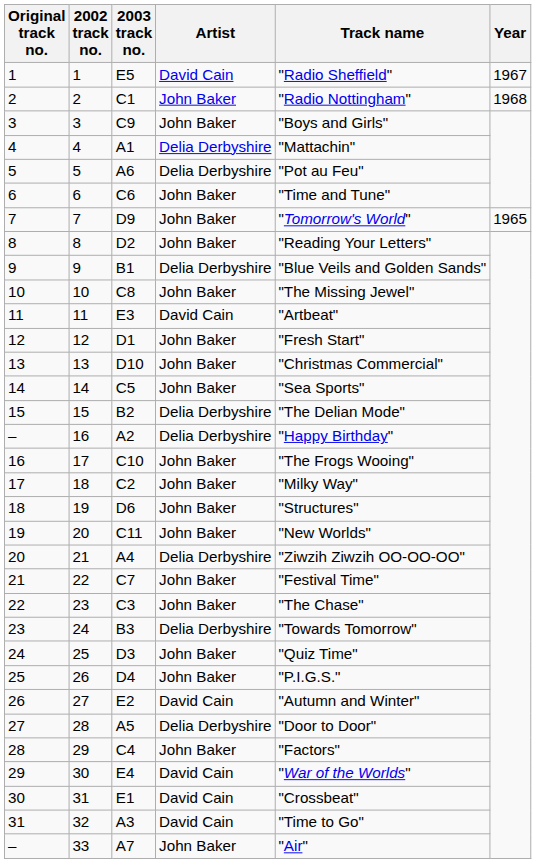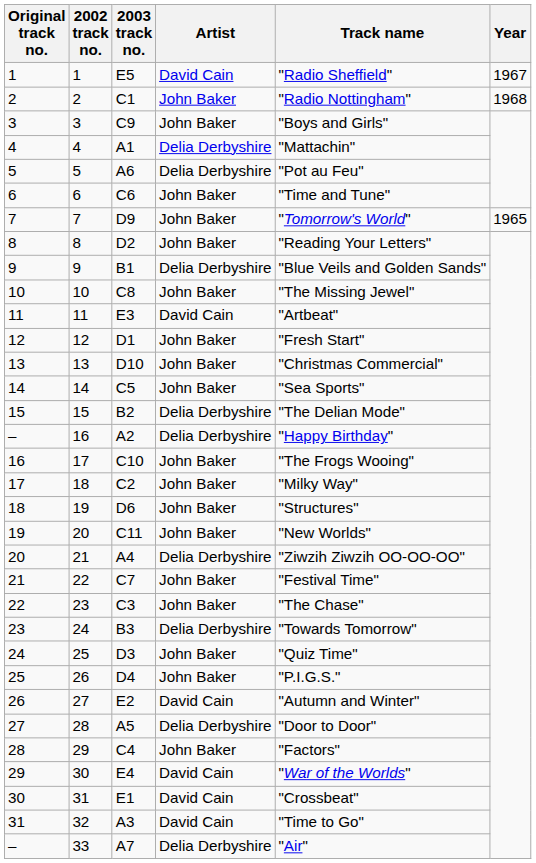 <table border="1" class="wikitable">
 <tr>
 <th>Original<br> track<br> no.</th>
 <th>2002<br> track<br> no.</th>
 <th>2003<br> track<br> no.</th>
 <th>Artist</th>
 <th>Track name</th>
 <th>Year</th>
 </tr>
 <tr>
 <td>1</td>
 <td>1</td>
 <td>E5</td>
 <td><a href='#'>David Cain</a></td>
 <td>"<a href='#'>Radio Sheffield</a>"</td>
 <td>1967</td>
 </tr>
 <tr>
 <td>2</td>
 <td>2</td>
 <td>C1</td>
 <td><a href='#'>John Baker</a></td>
 <td>"<a href='#'>Radio Nottingham</a>"</td>
 <td>1968</td>
 </tr>
 <tr>
 <td>3</td>
 <td>3</td>
 <td>C9</td>
 <td>John Baker</td>
 <td>"Boys and Girls"</td>
 </tr>
 <tr>
 <td>4</td>
 <td>4</td>
 <td>A1</td>
 <td><a href='#'>Delia Derbyshire</a></td>
 <td>"Mattachin"</td>
 </tr>
 <tr>
 <td>5</td>
 <td>5</td>
 <td>A6</td>
 <td>Delia Derbyshire</td>
 <td>"Pot au Feu"</td>
 </tr>
 <tr>
 <td>6</td>
 <td>6</td>
 <td>C6</td>
 <td>John Baker</td>
 <td>"Time and Tune"</td>
 </tr>
 <tr>
 <td>7</td>
 <td>7</td>
 <td>D9</td>
 <td>John Baker</td>
 <td>"<em><a href='#'>Tomorrow's World</a></em>"</td>
 <td>1965</td>
 </tr>
 <tr>
 <td>8</td>
 <td>8</td>
 <td>D2</td>
 <td>John Baker</td>
 <td>"Reading Your Letters"</td>
 </tr>
 <tr>
 <td>9</td>
 <td>9</td>
 <td>B1</td>
 <td>Delia Derbyshire</td>
 <td>"Blue Veils and Golden Sands"</td>
 </tr>
 <tr>
 <td>10</td>
 <td>10</td>
 <td>C8</td>
 <td>John Baker</td>
 <td>"The Missing Jewel"</td>
 </tr>
 <tr>
 <td>11</td>
 <td>11</td>
 <td>E3</td>
 <td>David Cain</td>
 <td>"Artbeat"</td>
 </tr>
 <tr>
 <td>12</td>
 <td>12</td>
 <td>D1</td>
 <td>John Baker</td>
 <td>"Fresh Start"</td>
 </tr>
 <tr>
 <td>13</td>
 <td>13</td>
 <td>D10</td>
 <td>John Baker</td>
 <td>"Christmas Commercial"</td>
 </tr>
 <tr>
 <td>14</td>
 <td>14</td>
 <td>C5</td>
 <td>John Baker</td>
 <td>"Sea Sports"</td>
 </tr>
 <tr>
 <td>15</td>
 <td>15</td>
 <td>B2</td>
 <td>Delia Derbyshire</td>
 <td>"The Delian Mode"</td>
 </tr>
 <tr>
 <td>–</td>
 <td>16</td>
 <td>A2</td>
 <td>Delia Derbyshire</td>
 <td>"<a href='#'>Happy Birthday</a>"</td>
 </tr>
 <tr>
 <td>16</td>
 <td>17</td>
 <td>C10</td>
 <td>John Baker</td>
 <td>"The Frogs Wooing"</td>
 </tr>
 <tr>
 <td>17</td>
 <td>18</td>
 <td>C2</td>
 <td>John Baker</td>
 <td>"Milky Way"</td>
 </tr>
 <tr>
 <td>18</td>
 <td>19</td>
 <td>D6</td>
 <td>John Baker</td>
 <td>"Structures"</td>
 </tr>
 <tr>
 <td>19</td>
 <td>20</td>
 <td>C11</td>
 <td>John Baker</td>
 <td>"New Worlds"</td>
 </tr>
 <tr>
 <td>20</td>
 <td>21</td>
 <td>A4</td>
 <td>Delia Derbyshire</td>
 <td>"Ziwzih Ziwzih OO-OO-OO"</td>
 </tr>
 <tr>
 <td>21</td>
 <td>22</td>
 <td>C7</td>
 <td>John Baker</td>
 <td>"Festival Time"</td>
 </tr>
 <tr>
 <td>22</td>
 <td>23</td>
 <td>C3</td>
 <td>John Baker</td>
 <td>"The Chase"</td>
 </tr>
 <tr>
 <td>23</td>
 <td>24</td>
 <td>B3</td>
 <td>Delia Derbyshire</td>
 <td>"Towards Tomorrow"</td>
 </tr>
 <tr>
 <td>24</td>
 <td>25</td>
 <td>D3</td>
 <td>John Baker</td>
 <td>"Quiz Time"</td>
 </tr>
 <tr>
 <td>25</td>
 <td>26</td>
 <td>D4</td>
 <td>John Baker</td>
 <td>"P.I.G.S."</td>
 </tr>
 <tr>
 <td>26</td>
 <td>27</td>
 <td>E2</td>
 <td>David Cain</td>
 <td>"Autumn and Winter"</td>
 </tr>
 <tr>
 <td>27</td>
 <td>28</td>
 <td>A5</td>
 <td>Delia Derbyshire</td>
 <td>"Door to Door"</td>
 </tr>
 <tr>
 <td>28</td>
 <td>29</td>
 <td>C4</td>
 <td>John Baker</td>
 <td>"Factors"</td>
 </tr>
 <tr>
 <td>29</td>
 <td>30</td>
 <td>E4</td>
 <td>David Cain</td>
 <td>"<em><a href='#'>War of the Worlds</a></em>"</td>
 </tr>
 <tr>
 <td>30</td>
 <td>31</td>
 <td>E1</td>
 <td>David Cain</td>
 <td>"Crossbeat"</td>
 </tr>
 <tr>
 <td>31</td>
 <td>32</td>
 <td>A3</td>
 <td>David Cain</td>
 <td>"Time to Go"</td>
 </tr>
 <tr>
 <td>–</td>
 <td>33</td>
 <td>A7</td>
-<td>John Baker</td>
+<td>Delia Derbyshire</td>
 <td>"<a href='#'>Air</a>"</td>
 </tr>
 </table>
